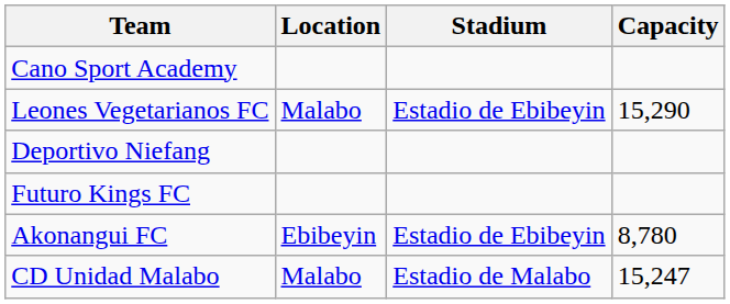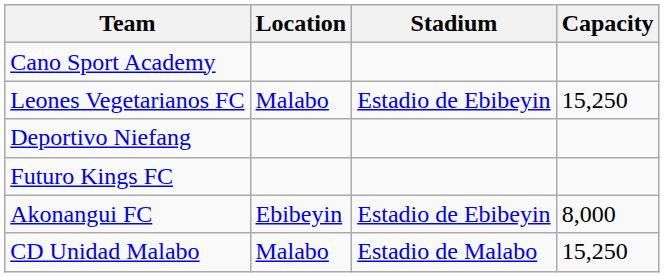 <table class="wikitable sortable">
 <tr>
 <th>Team</th>
 <th>Location</th>
 <th>Stadium</th>
 <th>Capacity</th>
 </tr>
 <tr>
 <td><a href='#'>Cano Sport Academy</a></td>
 <td></td>
 <td></td>
 <td></td>
 </tr>
 <tr>
 <td><a href='#'>Leones Vegetarianos FC</a></td>
 <td><a href='#'>Malabo</a></td>
 <td><a href='#'>Estadio de Ebibeyin</a></td>
-<td>15,290</td>
+<td>15,250</td>
 </tr>
 <tr>
 <td><a href='#'>Deportivo Niefang</a></td>
 <td></td>
 <td></td>
 <td></td>
 </tr>
 <tr>
 <td><a href='#'>Futuro Kings FC</a></td>
 <td></td>
 <td></td>
 <td></td>
 </tr>
 <tr>
 <td><a href='#'>Akonangui FC</a></td>
 <td><a href='#'>Ebibeyin</a></td>
 <td><a href='#'>Estadio de Ebibeyin</a></td>
-<td>8,780</td>
+<td>8,000</td>
 </tr>
 <tr>
 <td><a href='#'>CD Unidad Malabo</a></td>
 <td><a href='#'>Malabo</a></td>
 <td><a href='#'>Estadio de Malabo</a></td>
-<td>15,247</td>
+<td>15,250</td>
 </tr>
 </table>
